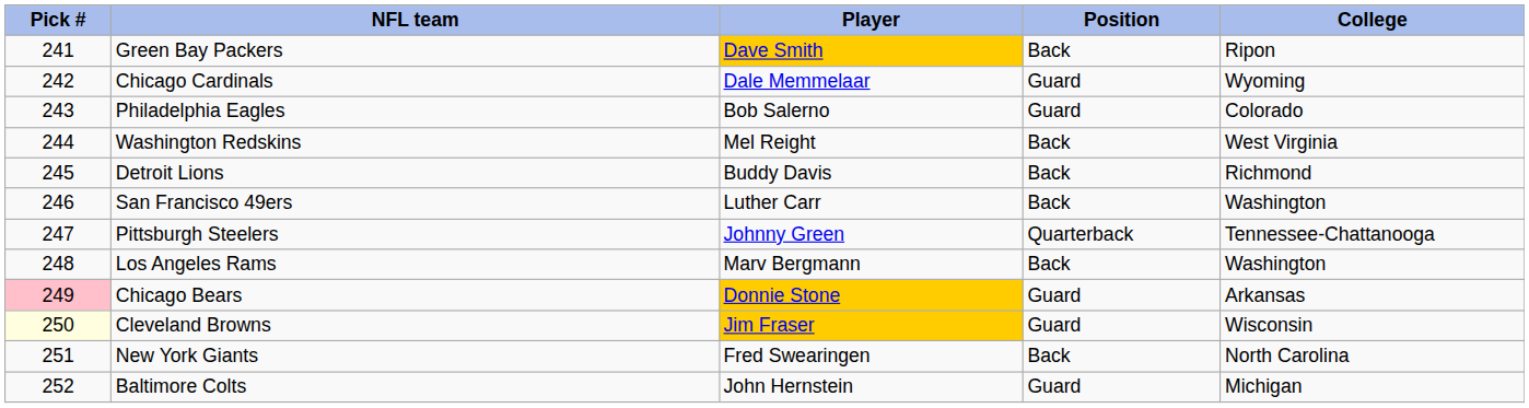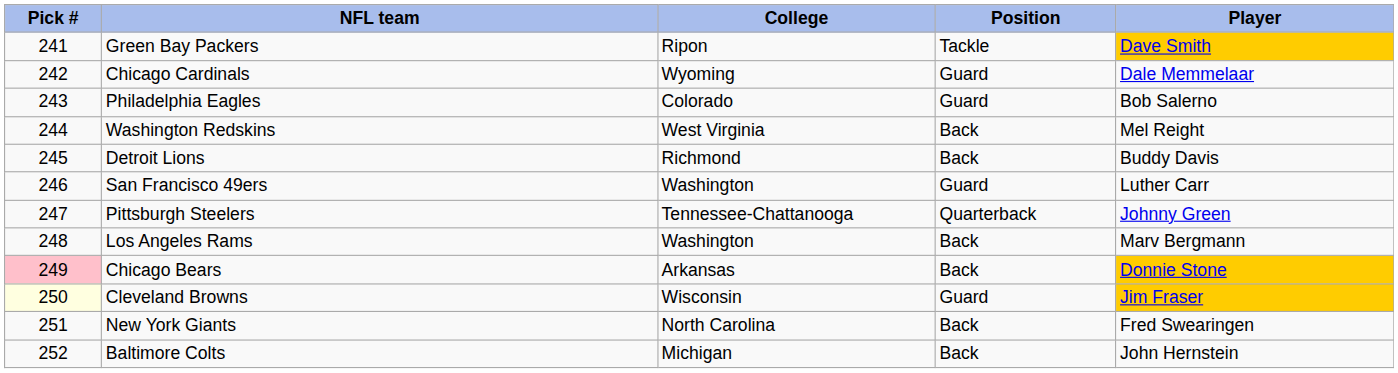 <table class="wikitable sortable sortable" style="width: 100%">
 <tr>
 <th style="background:#A8BDEC;" width=7%>Pick #</th>
 <th width=40% style="background:#A8BDEC;">NFL team</th>
+<th style="background:#A8BDEC;">College</th>
+<th width=13% style="background:#A8BDEC;">Position</th>
 <th width=20% style="background:#A8BDEC;">Player</th>
-<th width=13% style="background:#A8BDEC;">Position</th>
-<th style="background:#A8BDEC;">College</th>
 </tr>
 <tr>
 <td align=center>241</td>
 <td>Green Bay Packers</td>
+<td>Ripon</td>
+<td>Tackle</td>
 <td bgcolor="#FFCC00"><a href='#'>Dave Smith</a></td>
-<td>Back</td>
-<td>Ripon</td>
 </tr>
 <tr>
 <td align=center>242</td>
 <td>Chicago Cardinals</td>
+<td>Wyoming</td>
+<td>Guard</td>
 <td><a href='#'>Dale Memmelaar</a></td>
-<td>Guard</td>
-<td>Wyoming</td>
 </tr>
 <tr>
 <td align=center>243</td>
 <td>Philadelphia Eagles</td>
+<td>Colorado</td>
+<td>Guard</td>
 <td>Bob Salerno</td>
-<td>Guard</td>
-<td>Colorado</td>
 </tr>
 <tr>
 <td align=center>244</td>
 <td>Washington Redskins</td>
+<td>West Virginia</td>
+<td>Back</td>
 <td>Mel Reight</td>
-<td>Back</td>
-<td>West Virginia</td>
 </tr>
 <tr>
 <td align=center>245</td>
 <td>Detroit Lions</td>
+<td>Richmond</td>
+<td>Back</td>
 <td>Buddy Davis</td>
-<td>Back</td>
-<td>Richmond</td>
 </tr>
 <tr>
 <td align=center>246</td>
 <td>San Francisco 49ers</td>
+<td>Washington</td>
+<td>Guard</td>
 <td>Luther Carr</td>
-<td>Back</td>
-<td>Washington</td>
 </tr>
 <tr>
 <td align=center>247</td>
 <td>Pittsburgh Steelers</td>
+<td>Tennessee-Chattanooga</td>
+<td>Quarterback</td>
 <td><a href='#'>Johnny Green</a></td>
-<td>Quarterback</td>
-<td>Tennessee-Chattanooga</td>
 </tr>
 <tr>
 <td align=center>248</td>
 <td>Los Angeles Rams</td>
+<td>Washington</td>
+<td>Back</td>
 <td>Marv Bergmann</td>
-<td>Back</td>
-<td>Washington</td>
 </tr>
 <tr>
 <td align=center style="background: pink;">249</td>
 <td>Chicago Bears</td>
+<td>Arkansas</td>
+<td>Back</td>
 <td bgcolor="#FFCC00"><a href='#'>Donnie Stone</a></td>
-<td>Guard</td>
-<td>Arkansas</td>
 </tr>
 <tr>
 <td align=center style="background: lightyellow;">250</td>
 <td>Cleveland Browns</td>
+<td>Wisconsin</td>
+<td>Guard</td>
 <td bgcolor="#FFCC00"><a href='#'>Jim Fraser</a></td>
-<td>Guard</td>
-<td>Wisconsin</td>
 </tr>
 <tr>
 <td align=center>251</td>
 <td>New York Giants</td>
+<td>North Carolina</td>
+<td>Back</td>
 <td>Fred Swearingen</td>
-<td>Back</td>
-<td>North Carolina</td>
 </tr>
 <tr>
 <td align=center>252</td>
 <td>Baltimore Colts</td>
+<td>Michigan</td>
+<td>Back</td>
 <td>John Hernstein</td>
-<td>Guard</td>
-<td>Michigan</td>
 </tr>
 </table>
